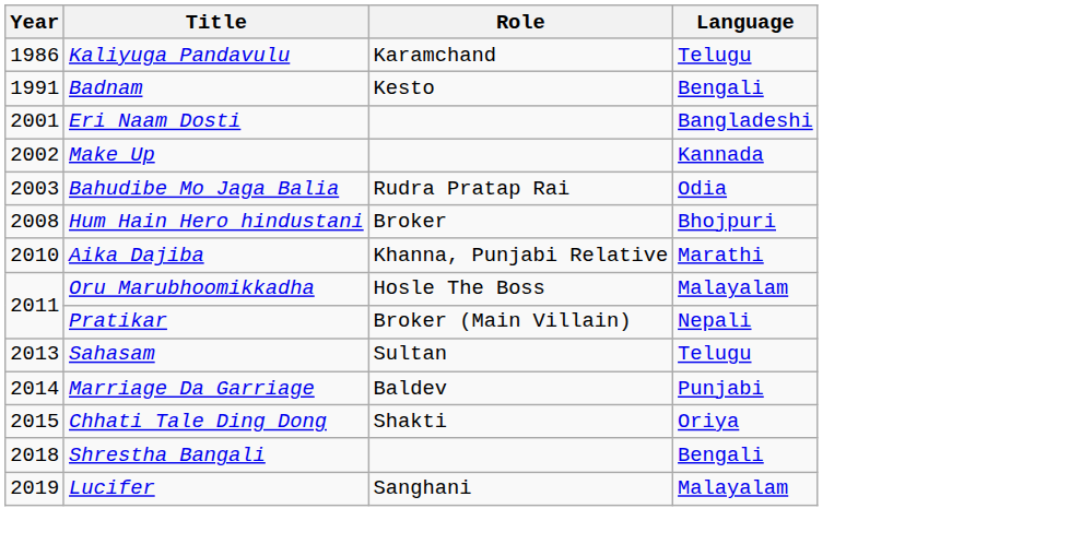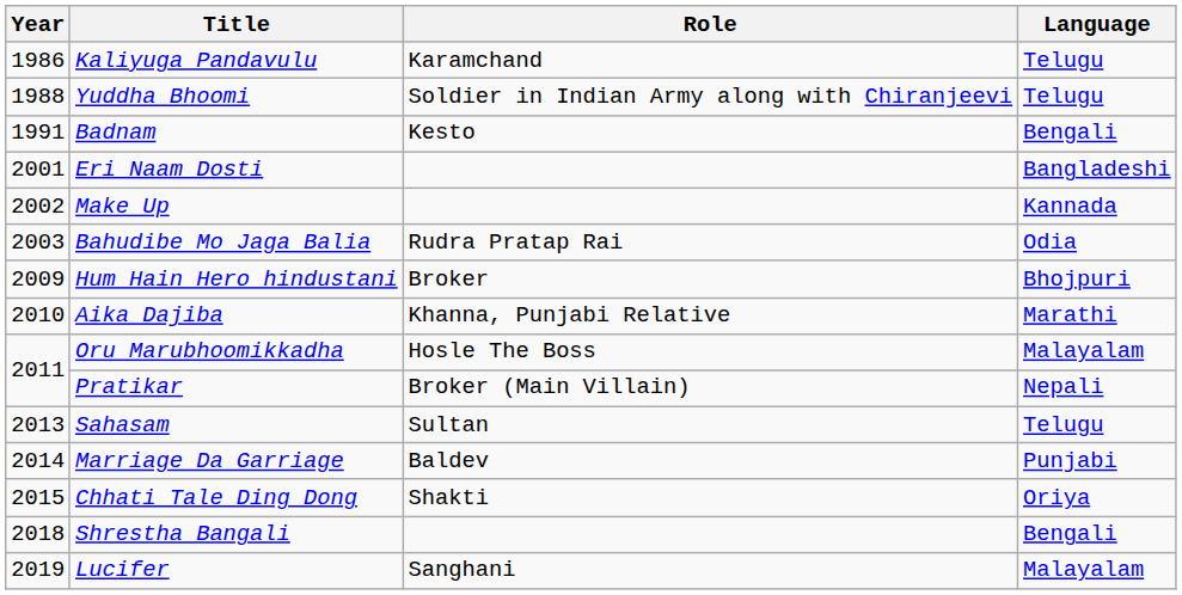 <table class="wikitable sortable">
 <tr>
 <th>Year</th>
 <th>Title</th>
 <th>Role</th>
 <th>Language</th>
 </tr>
 <tr>
 <td>1986</td>
 <td><em><a href='#'>Kaliyuga Pandavulu</a></em></td>
 <td>Karamchand</td>
+<td><a href='#'>Telugu</a></td>
+</tr>
+<tr>
+<td>1988</td>
+<td><em><a href='#'>Yuddha Bhoomi</a></em></td>
+<td>Soldier in Indian Army along with <a href='#'>Chiranjeevi</a></td>
 <td><a href='#'>Telugu</a></td>
 </tr>
 <tr>
 <td>1991</td>
 <td><em><a href='#'>Badnam</a></em></td>
 <td>Kesto</td>
 <td><a href='#'>Bengali</a></td>
 </tr>
 <tr>
 <td>2001</td>
 <td><em><a href='#'>Eri Naam Dosti</a></em></td>
 <td></td>
 <td><a href='#'>Bangladeshi</a></td>
 </tr>
 <tr>
 <td>2002</td>
 <td><em><a href='#'>Make Up</a></em></td>
 <td></td>
 <td><a href='#'>Kannada</a></td>
 </tr>
 <tr>
 <td>2003</td>
 <td><em><a href='#'>Bahudibe Mo Jaga Balia</a></em></td>
 <td>Rudra Pratap Rai</td>
 <td><a href='#'>Odia</a></td>
 </tr>
 <tr>
-<td>2008</td>
+<td>2009</td>
 <td><em><a href='#'>Hum Hain Hero hindustani</a></em></td>
 <td>Broker</td>
 <td><a href='#'>Bhojpuri</a></td>
 </tr>
 <tr>
 <td>2010</td>
 <td><em><a href='#'>Aika Dajiba</a></em></td>
 <td>Khanna, Punjabi Relative</td>
 <td><a href='#'>Marathi</a></td>
 </tr>
 <tr>
 <td rowspan="2">2011</td>
 <td><em><a href='#'>Oru Marubhoomikkadha</a></em></td>
 <td>Hosle The Boss</td>
 <td><a href='#'>Malayalam</a></td>
 </tr>
 <tr>
 <td><em><a href='#'>Pratikar</a></em></td>
 <td>Broker  (Main Villain)</td>
 <td><a href='#'>Nepali</a></td>
 </tr>
 <tr>
 <td>2013</td>
 <td><em><a href='#'>Sahasam</a></em></td>
 <td>Sultan</td>
 <td><a href='#'>Telugu</a></td>
 </tr>
 <tr>
 <td>2014</td>
 <td><em><a href='#'>Marriage Da Garriage</a></em></td>
 <td>Baldev</td>
 <td><a href='#'>Punjabi</a></td>
 </tr>
 <tr>
 <td>2015</td>
 <td><em><a href='#'>Chhati Tale Ding Dong</a></em></td>
 <td>Shakti</td>
 <td><a href='#'>Oriya</a></td>
 </tr>
 <tr>
 <td>2018</td>
 <td><em><a href='#'>Shrestha Bangali</a></em></td>
 <td></td>
 <td><a href='#'>Bengali</a></td>
 </tr>
 <tr>
 <td>2019</td>
 <td><em><a href='#'>Lucifer</a></em></td>
 <td>Sanghani</td>
 <td><a href='#'>Malayalam</a></td>
 </tr>
 </table>
